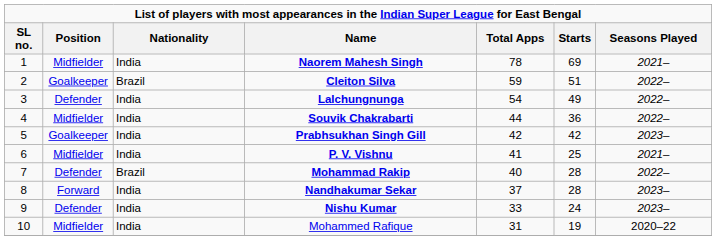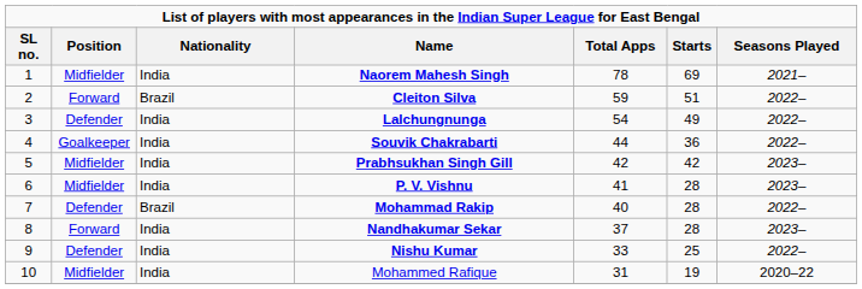 <table class="wikitable" style="font-size:90%; width:70%; text-align:center">
 <tr>
 <td Colspan="7"><strong>List of players with most appearances in the <a href='#'>Indian Super League</a> for East Bengal</strong></td>
 </tr>
 <tr>
 <th width="5%">SL no.</th>
 <th width="8%">Position</th>
 <th width="17%">Nationality</th>
 <th width="30%">Name</th>
 <th width="10%">Total Apps</th>
 <th width="5%">Starts</th>
 <th width="15%">Seasons Played</th>
 </tr>
 <tr>
 <td>1</td>
 <td><a href='#'>Midfielder</a></td>
 <td align="left"> India</td>
 <td><strong><a href='#'>Naorem Mahesh Singh</a></strong></td>
 <td>78</td>
 <td>69</td>
 <td><em>2021–</em></td>
 </tr>
 <tr>
 <td>2</td>
-<td><a href='#'>Goalkeeper</a></td>
+<td><a href='#'>Forward</a></td>
 <td align="left"> Brazil</td>
 <td><strong><a href='#'>Cleiton Silva</a></strong></td>
 <td>59</td>
 <td>51</td>
 <td><em>2022–</em></td>
 </tr>
 <tr>
 <td>3</td>
 <td><a href='#'>Defender</a></td>
 <td align="left"> India</td>
 <td><strong><a href='#'>Lalchungnunga</a></strong></td>
 <td>54</td>
 <td>49</td>
 <td><em>2022–</em></td>
 </tr>
 <tr>
 <td>4</td>
-<td><a href='#'>Midfielder</a></td>
+<td><a href='#'>Goalkeeper</a></td>
 <td align="left"> India</td>
 <td><strong><a href='#'>Souvik Chakrabarti</a></strong></td>
 <td>44</td>
 <td>36</td>
 <td><em>2022–</em></td>
 </tr>
 <tr>
 <td>5</td>
-<td><a href='#'>Goalkeeper</a></td>
+<td><a href='#'>Midfielder</a></td>
 <td align="left"> India</td>
 <td><strong><a href='#'>Prabhsukhan Singh Gill</a></strong></td>
 <td>42</td>
 <td>42</td>
 <td><em>2023–</em></td>
 </tr>
 <tr>
 <td>6</td>
 <td><a href='#'>Midfielder</a></td>
 <td align="left"> India</td>
 <td><strong><a href='#'>P. V. Vishnu</a></strong></td>
 <td>41</td>
-<td>25</td>
-<td><em>2021–</em></td>
+<td>28</td>
+<td><em>2023–</em></td>
 </tr>
 <tr>
 <td>7</td>
 <td><a href='#'>Defender</a></td>
 <td align="left"> Brazil</td>
 <td><strong><a href='#'>Mohammad Rakip</a></strong></td>
 <td>40</td>
 <td>28</td>
 <td><em>2022–</em></td>
 </tr>
 <tr>
 <td>8</td>
 <td><a href='#'>Forward</a></td>
 <td align="left"> India</td>
 <td><strong><a href='#'>Nandhakumar Sekar</a></strong></td>
 <td>37</td>
 <td>28</td>
 <td><em>2023–</em></td>
 </tr>
 <tr>
 <td>9</td>
 <td><a href='#'>Defender</a></td>
 <td align="left"> India</td>
 <td><strong><a href='#'>Nishu Kumar</a></strong></td>
 <td>33</td>
-<td>24</td>
-<td><em>2023–</em></td>
+<td>25</td>
+<td><em>2022–</em></td>
 </tr>
 <tr>
 <td>10</td>
 <td><a href='#'>Midfielder</a></td>
 <td align="left"> India</td>
 <td><a href='#'>Mohammed Rafique</a></td>
 <td>31</td>
 <td>19</td>
 <td>2020–22</td>
 </tr>
 <tr>
 </tr>
 </table>
